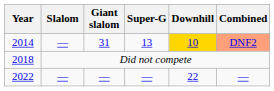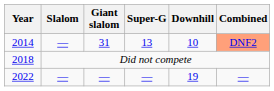 <table class=wikitable style="text-align:center">
 <tr>
 <th>  Year  </th>
 <th> Slalom </th>
 <th> Giant <br> slalom </th>
 <th>Super-G</th>
 <th>Downhill</th>
 <th>Combined</th>
 </tr>
 <tr>
 <td><a href='#'>2014</a></td>
 <td><a href='#'>—</a></td>
 <td><a href='#'>31</a></td>
 <td><a href='#'>13</a></td>
-<td style="background: gold;"><a href='#'>10</a></td>
+<td><a href='#'>10</a></td>
 <td style="background: lightsalmon;"><a href='#'>DNF2</a></td>
 </tr>
 <tr>
 <td><a href='#'>2018</a></td>
 <td colspan=5><em>Did not compete</em></td>
 </tr>
 <tr>
 <td><a href='#'>2022</a></td>
 <td><a href='#'>—</a></td>
 <td><a href='#'>—</a></td>
 <td><a href='#'>—</a></td>
-<td><a href='#'>22</a></td>
+<td><a href='#'>19</a></td>
 <td><a href='#'>—</a></td>
 </tr>
 </table>
